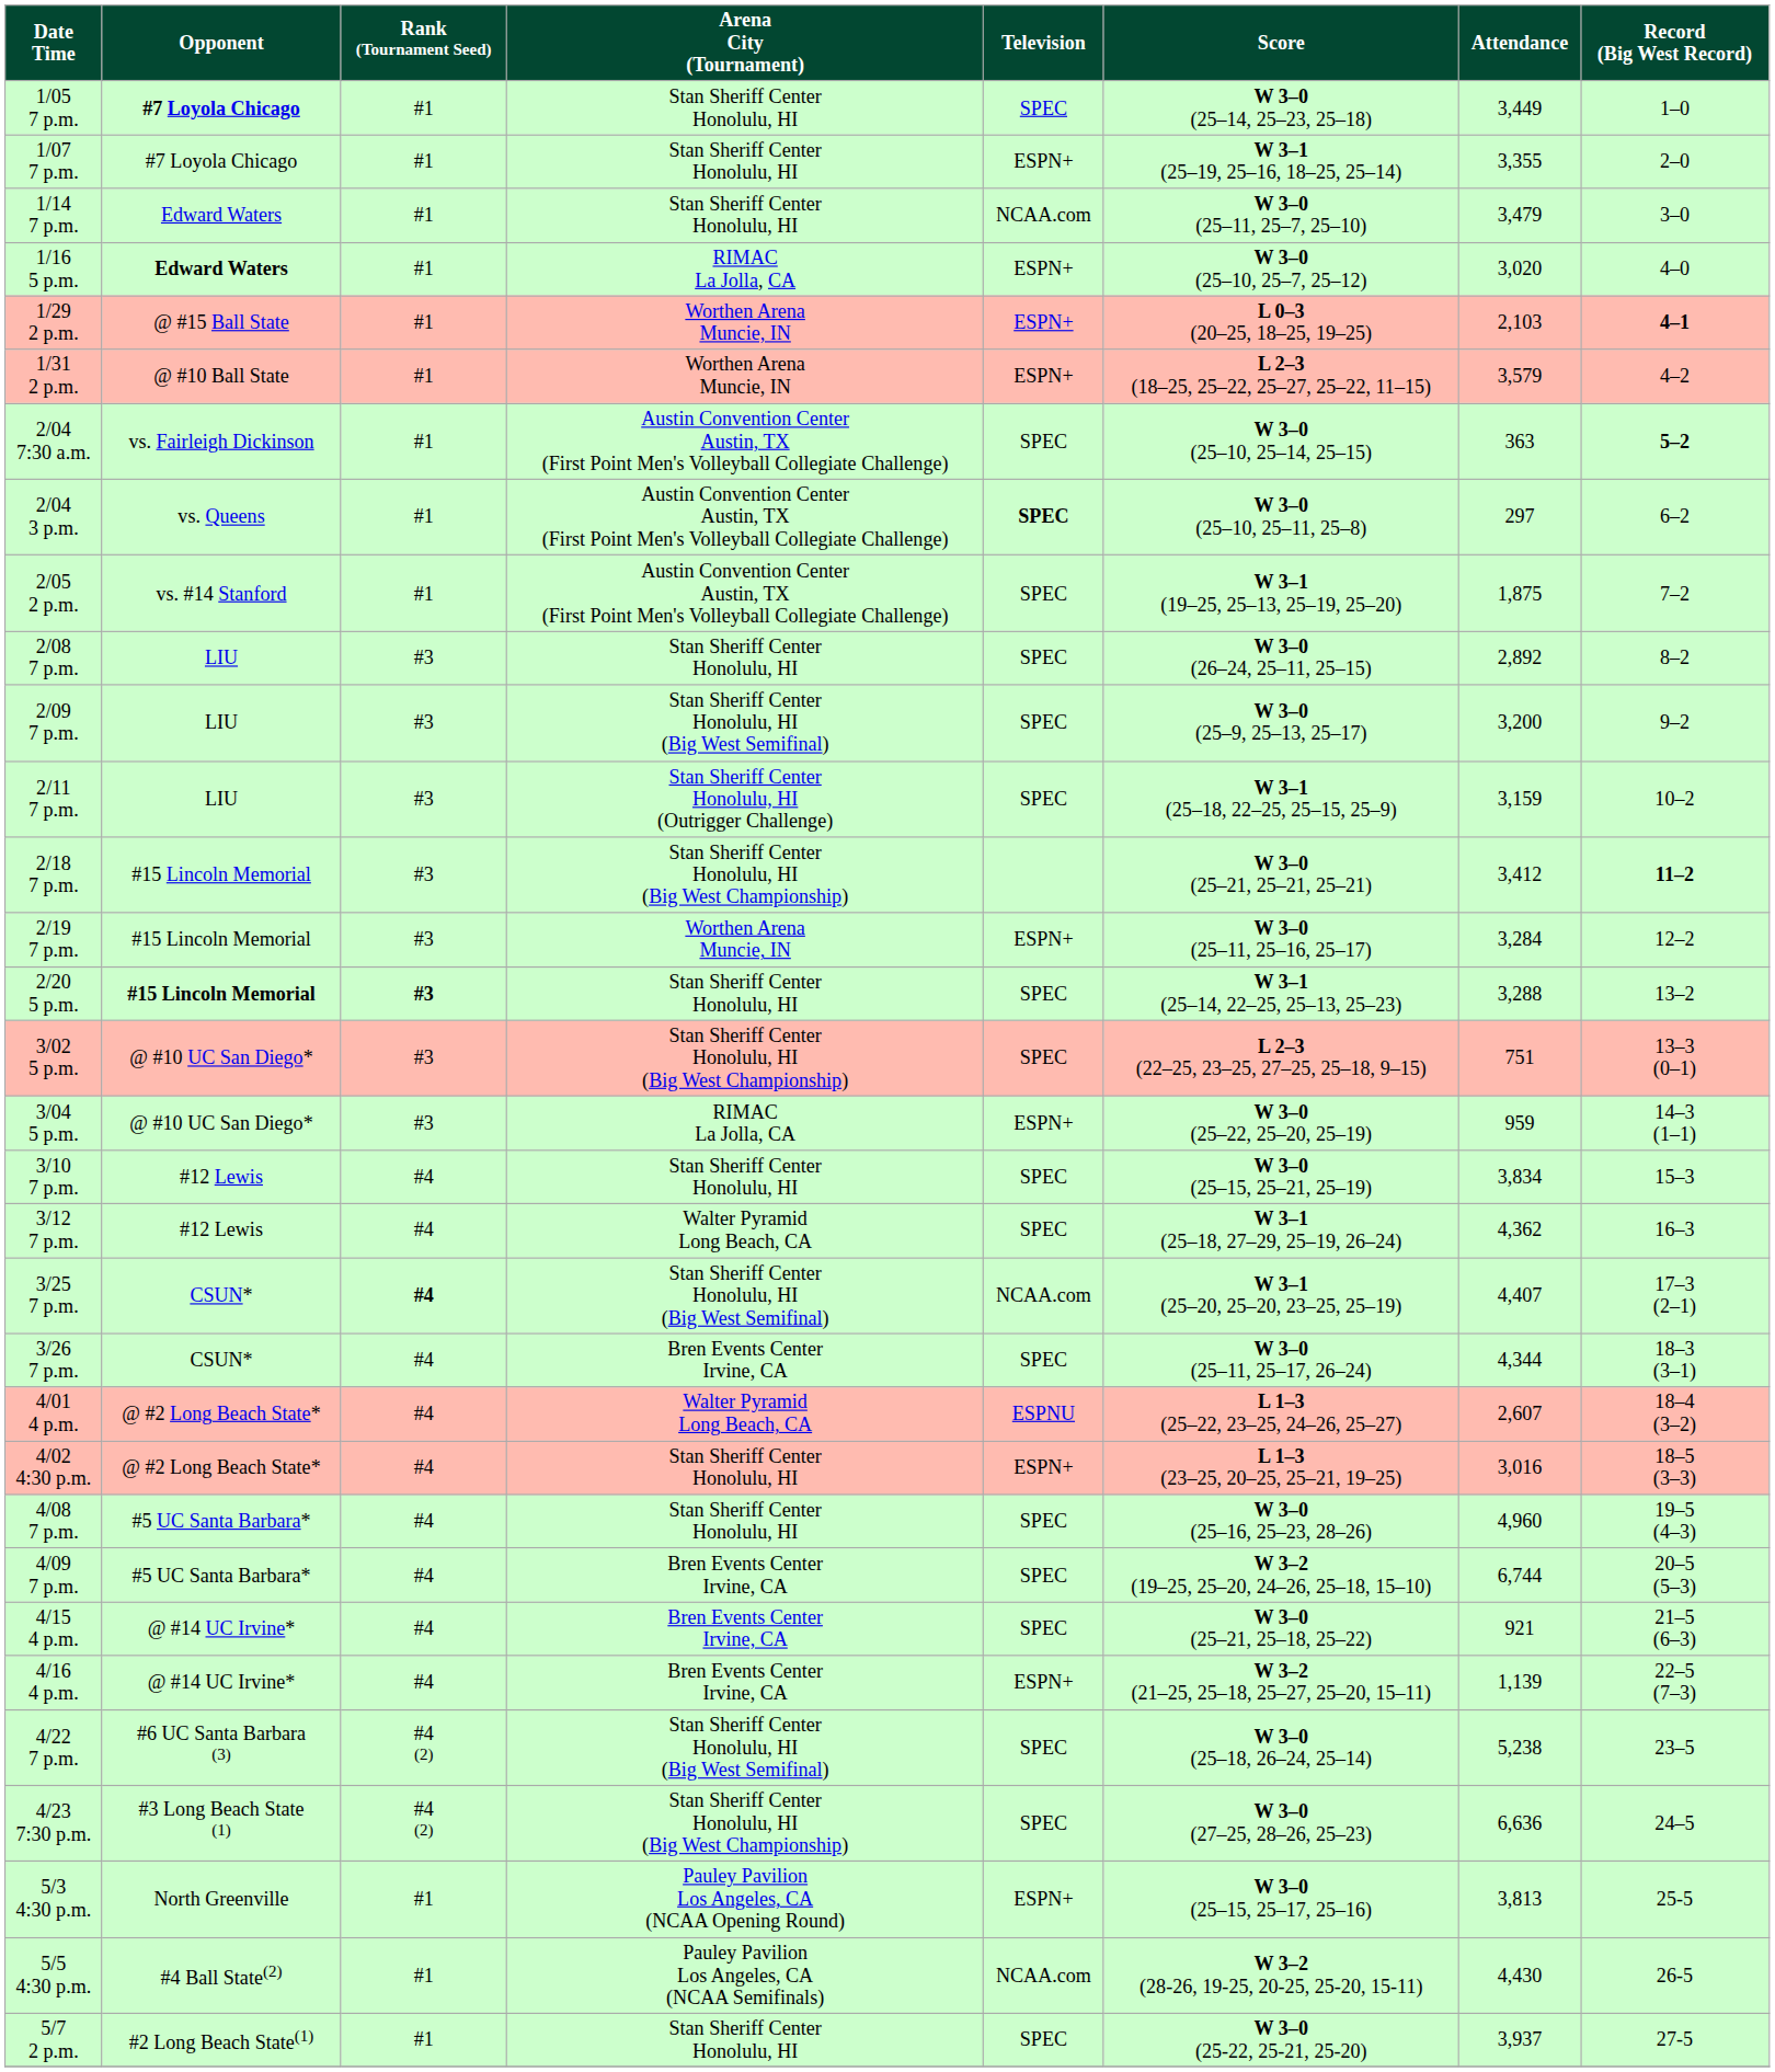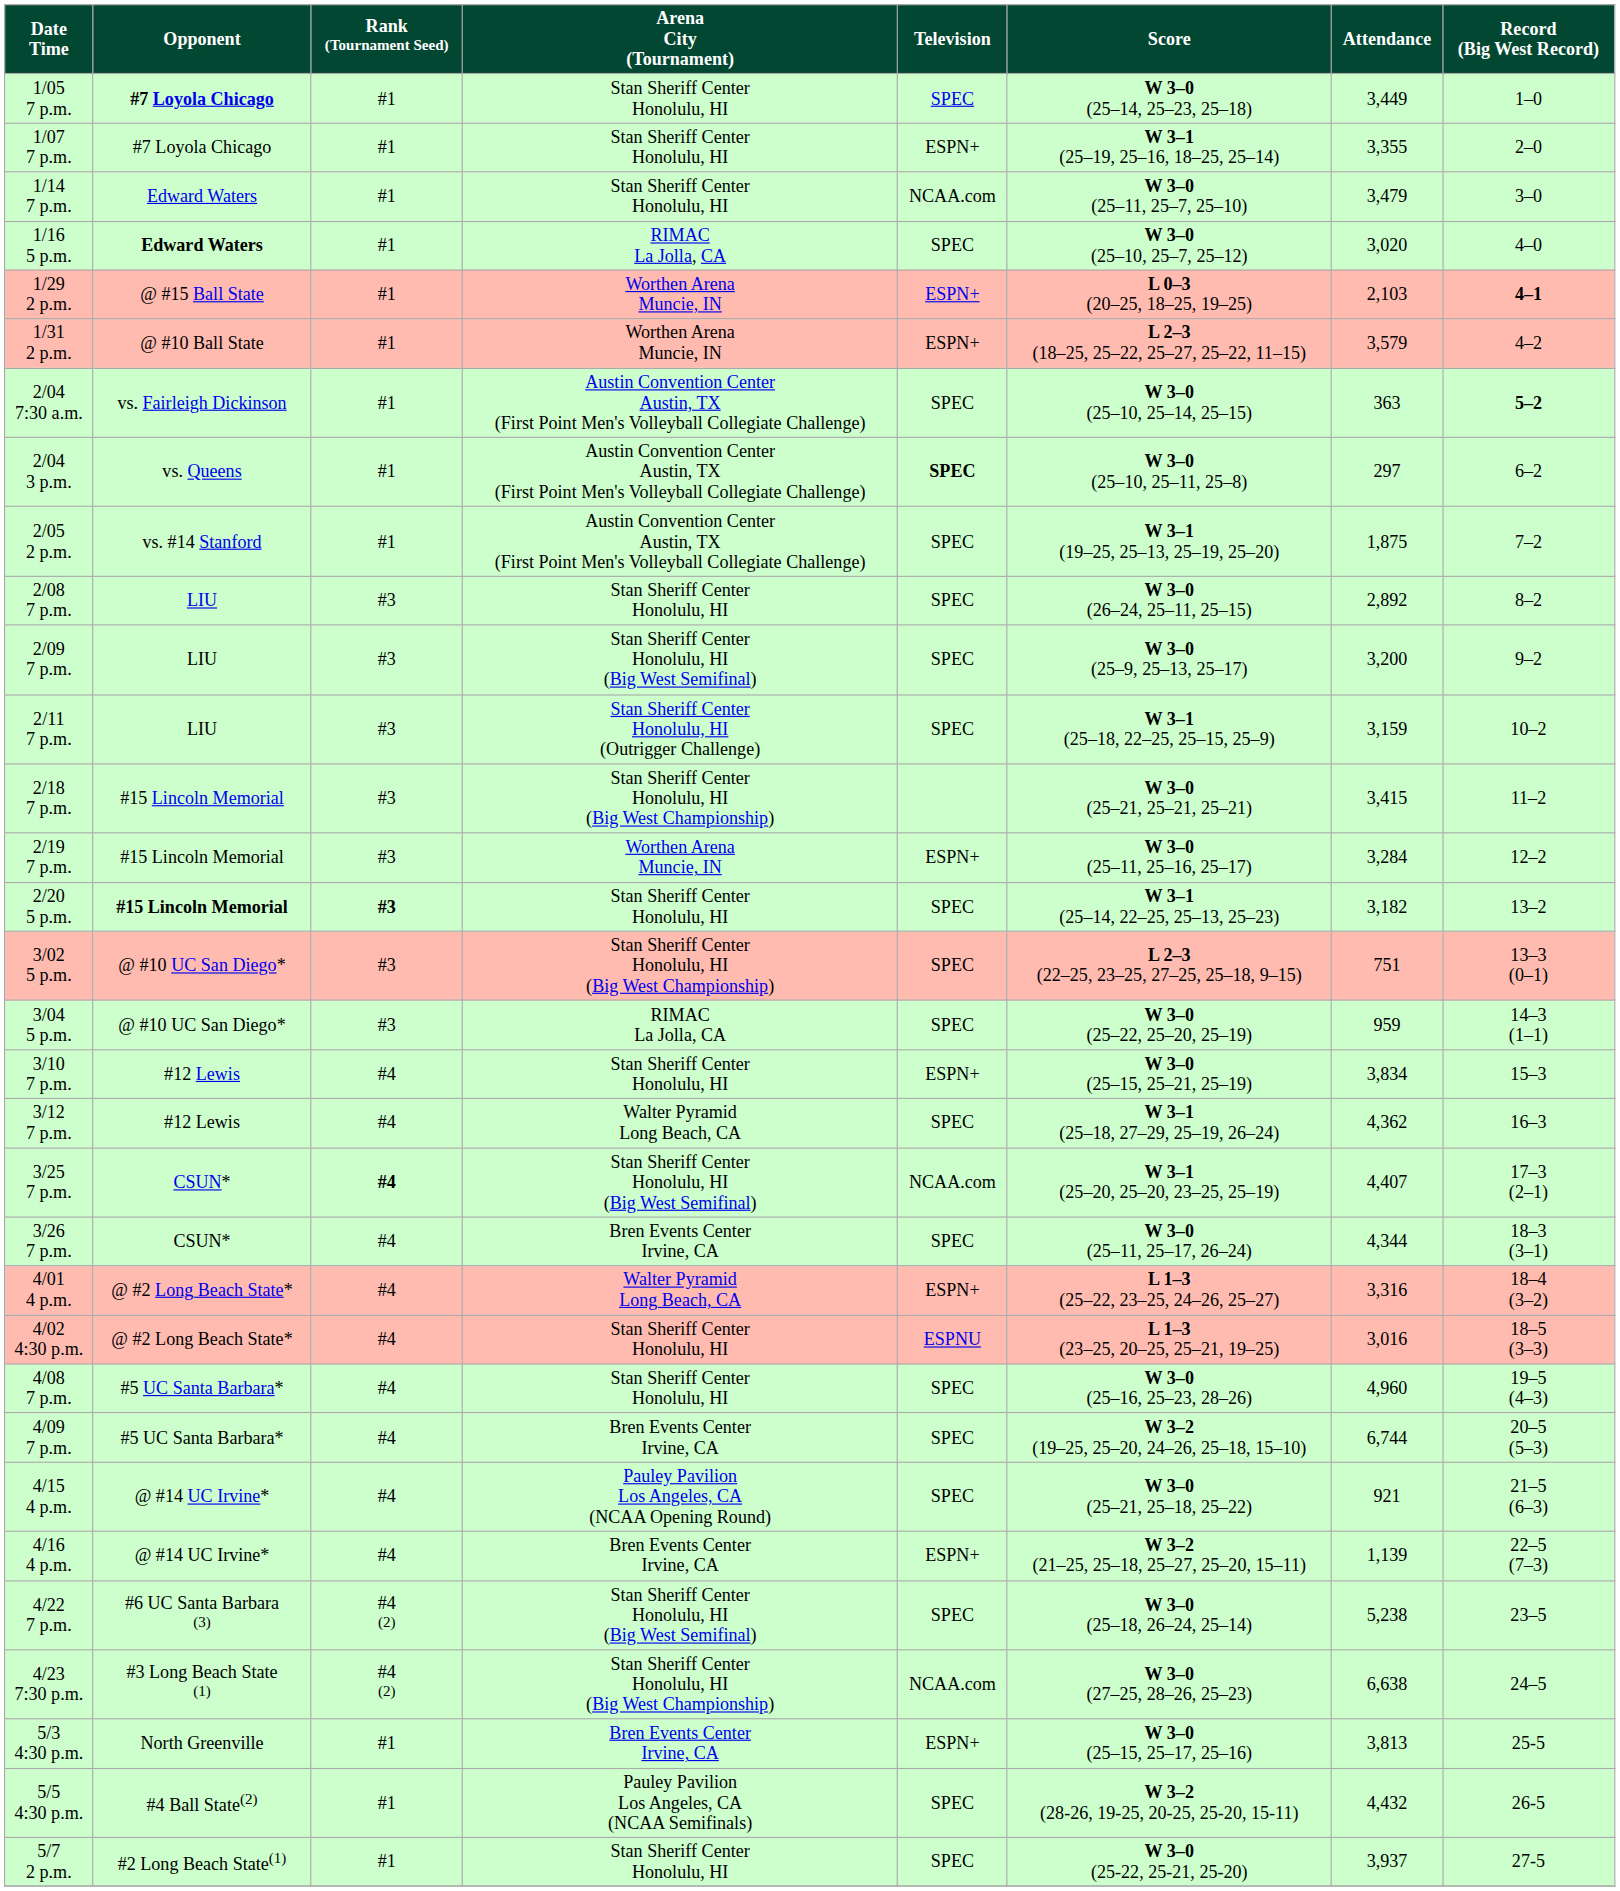 <table class="wikitable sortable" style="width:90%">
 <tr>
 <th style="background:#024731; color:#FFFFFF;" scope="col">Date<br>Time</th>
 <th style="background:#024731; color:#FFFFFF;" scope="col">Opponent</th>
 <th style="background:#024731; color:#FFFFFF;" scope="col">Rank<br><sup>(Tournament Seed)</sup></th>
 <th style="background:#024731; color:#FFFFFF;" scope="col">Arena<br>City<br>(Tournament)</th>
 <th style="background:#024731; color:#FFFFFF;" scope="col">Television</th>
 <th style="background:#024731; color:#FFFFFF;" scope="col">Score</th>
 <th style="background:#024731; color:#FFFFFF;" scope="col">Attendance</th>
 <th style="background:#024731; color:#FFFFFF;" scope="col">Record<br>(Big West Record)</th>
 </tr>
 <tr align="center" bgcolor="#ccffcc">
 <td>1/05<br>7 p.m.</td>
 <td><strong>#7 <a href='#'>Loyola Chicago</a></strong></td>
 <td>#1</td>
 <td>Stan Sheriff Center<br>Honolulu, HI</td>
 <td><a href='#'>SPEC</a></td>
 <td><strong>W 3–0</strong><br>(25–14, 25–23, 25–18)</td>
 <td>3,449</td>
 <td>1–0</td>
 </tr>
 <tr align="center" bgcolor="#ccffcc">
 <td>1/07<br>7 p.m.</td>
 <td>#7 Loyola Chicago</td>
 <td>#1</td>
 <td>Stan Sheriff Center<br>Honolulu, HI</td>
 <td>ESPN+</td>
 <td><strong>W 3–1</strong><br>(25–19, 25–16, 18–25, 25–14)</td>
 <td>3,355</td>
 <td>2–0</td>
 </tr>
 <tr align="center" bgcolor="#ccffcc">
 <td>1/14<br>7 p.m.</td>
 <td><a href='#'>Edward Waters</a></td>
 <td>#1</td>
 <td>Stan Sheriff Center<br>Honolulu, HI</td>
 <td>NCAA.com</td>
 <td><strong>W 3–0</strong><br>(25–11, 25–7, 25–10)</td>
 <td>3,479</td>
 <td>3–0</td>
 </tr>
 <tr align="center" bgcolor="#ccffcc">
 <td>1/16<br>5 p.m.</td>
 <td><strong>Edward Waters</strong></td>
 <td>#1</td>
 <td><a href='#'>RIMAC</a><br><a href='#'>La Jolla</a>, <a href='#'>CA</a></td>
-<td>ESPN+</td>
+<td>SPEC</td>
 <td><strong>W 3–0</strong><br>(25–10, 25–7, 25–12)</td>
 <td>3,020</td>
 <td>4–0</td>
 </tr>
 <tr align="center" bgcolor="#ffbbb">
 <td>1/29<br>2 p.m.</td>
 <td>@ #15 <a href='#'>Ball State</a></td>
 <td>#1</td>
 <td><a href='#'>Worthen Arena</a><br><a href='#'>Muncie, IN</a></td>
 <td><a href='#'>ESPN+</a></td>
 <td><strong>L 0–3</strong><br>(20–25, 18–25, 19–25)</td>
 <td>2,103</td>
 <td><strong>4–1</strong></td>
 </tr>
 <tr align="center" bgcolor="#ffbbb">
 <td>1/31<br>2 p.m.</td>
 <td>@ #10 Ball State</td>
 <td>#1</td>
 <td>Worthen Arena<br>Muncie, IN</td>
 <td>ESPN+</td>
 <td><strong>L 2–3</strong><br>(18–25, 25–22, 25–27, 25–22, 11–15)</td>
 <td>3,579</td>
 <td>4–2</td>
 </tr>
 <tr align="center" bgcolor="#ccffcc">
 <td>2/04<br>7:30 a.m.</td>
 <td>vs. <a href='#'>Fairleigh Dickinson</a></td>
 <td>#1</td>
 <td><a href='#'>Austin Convention Center</a><br><a href='#'>Austin, TX</a><br>(First Point Men's Volleyball Collegiate Challenge)</td>
 <td>SPEC</td>
 <td><strong>W 3–0</strong><br>(25–10, 25–14, 25–15)</td>
 <td>363</td>
 <td><strong>5–2</strong></td>
 </tr>
 <tr align="center" bgcolor="#ccffcc">
 <td>2/04<br>3 p.m.</td>
 <td>vs. <a href='#'>Queens</a></td>
 <td>#1</td>
 <td>Austin Convention Center<br>Austin, TX<br>(First Point Men's Volleyball Collegiate Challenge)</td>
 <td><strong>SPEC</strong></td>
 <td><strong>W 3–0</strong><br>(25–10, 25–11, 25–8)</td>
 <td>297</td>
 <td>6–2</td>
 </tr>
 <tr align="center" bgcolor="#ccffcc">
 <td>2/05<br>2 p.m.</td>
 <td>vs. #14 <a href='#'>Stanford</a></td>
 <td>#1</td>
 <td>Austin Convention Center<br>Austin, TX<br>(First Point Men's Volleyball Collegiate Challenge)</td>
 <td>SPEC</td>
 <td><strong>W 3–1</strong><br>(19–25, 25–13, 25–19, 25–20)</td>
 <td>1,875</td>
 <td>7–2</td>
 </tr>
 <tr align="center" bgcolor="#ccffcc">
 <td>2/08<br>7 p.m.</td>
 <td><a href='#'>LIU</a></td>
 <td>#3</td>
 <td>Stan Sheriff Center<br>Honolulu, HI</td>
 <td>SPEC</td>
 <td><strong>W 3–0</strong><br>(26–24, 25–11, 25–15)</td>
 <td>2,892</td>
 <td>8–2</td>
 </tr>
 <tr align="center" bgcolor="#ccffcc">
 <td>2/09<br>7 p.m.</td>
 <td>LIU</td>
 <td>#3</td>
 <td>Stan Sheriff Center<br>Honolulu, HI<br>(<a href='#'>Big West Semifinal</a>)</td>
 <td>SPEC</td>
 <td><strong>W 3–0</strong><br>(25–9, 25–13, 25–17)</td>
 <td>3,200</td>
 <td>9–2</td>
 </tr>
 <tr align="center" bgcolor="#ccffcc">
 <td>2/11<br>7 p.m.</td>
 <td>LIU</td>
 <td>#3</td>
 <td><a href='#'>Stan Sheriff Center</a><br><a href='#'>Honolulu, HI</a><br>(Outrigger Challenge)</td>
 <td>SPEC</td>
 <td><strong>W 3–1</strong><br>(25–18, 22–25, 25–15, 25–9)</td>
 <td>3,159</td>
 <td>10–2</td>
 </tr>
 <tr align="center" bgcolor="#ccffcc">
 <td>2/18<br>7 p.m.</td>
 <td>#15 <a href='#'>Lincoln Memorial</a></td>
 <td>#3</td>
 <td>Stan Sheriff Center<br>Honolulu, HI<br>(<a href='#'>Big West Championship</a>)</td>
 <td></td>
 <td><strong>W 3–0</strong><br>(25–21, 25–21, 25–21)</td>
-<td>3,412</td>
-<td><strong>11–2</strong></td>
+<td>3,415</td>
+<td>11–2</td>
 </tr>
 <tr align="center" bgcolor="#ccffcc">
 <td>2/19<br>7 p.m.</td>
 <td>#15 Lincoln Memorial</td>
 <td>#3</td>
 <td><a href='#'>Worthen Arena</a><br><a href='#'>Muncie, IN</a></td>
 <td>ESPN+</td>
 <td><strong>W 3–0</strong><br>(25–11, 25–16, 25–17)</td>
 <td>3,284</td>
 <td>12–2</td>
 </tr>
 <tr align="center" bgcolor="#ccffcc">
 <td>2/20<br>5 p.m.</td>
 <td><strong>#15 Lincoln Memorial</strong></td>
 <td><strong>#3</strong></td>
 <td>Stan Sheriff Center<br>Honolulu, HI</td>
 <td>SPEC</td>
 <td><strong>W 3–1</strong><br>(25–14, 22–25, 25–13, 25–23)</td>
-<td>3,288</td>
+<td>3,182</td>
 <td>13–2</td>
 </tr>
 <tr align="center" bgcolor="#ffbbb">
 <td>3/02<br>5 p.m.</td>
 <td>@ #10 <a href='#'>UC San Diego</a>*</td>
 <td>#3</td>
 <td>Stan Sheriff Center<br>Honolulu, HI<br>(<a href='#'>Big West Championship</a>)</td>
 <td>SPEC</td>
 <td><strong>L 2–3</strong><br>(22–25, 23–25, 27–25, 25–18, 9–15)</td>
 <td>751</td>
 <td>13–3<br>(0–1)</td>
 </tr>
 <tr align="center" bgcolor="#ccffcc">
 <td>3/04<br>5 p.m.</td>
 <td>@ #10 UC San Diego*</td>
 <td>#3</td>
 <td>RIMAC<br>La Jolla, CA</td>
-<td>ESPN+</td>
+<td>SPEC</td>
 <td><strong>W 3–0</strong><br>(25–22, 25–20, 25–19)</td>
 <td>959</td>
 <td>14–3<br>(1–1)</td>
 </tr>
 <tr align="center" bgcolor="#ccffcc">
 <td>3/10<br>7 p.m.</td>
 <td>#12 <a href='#'>Lewis</a></td>
 <td>#4</td>
 <td>Stan Sheriff Center<br>Honolulu, HI</td>
-<td>SPEC</td>
+<td>ESPN+</td>
 <td><strong>W 3–0</strong><br>(25–15, 25–21, 25–19)</td>
 <td>3,834</td>
 <td>15–3</td>
 </tr>
 <tr align="center" bgcolor="#ccffcc">
 <td>3/12<br>7 p.m.</td>
 <td>#12 Lewis</td>
 <td>#4</td>
 <td>Walter Pyramid<br>Long Beach, CA</td>
 <td>SPEC</td>
 <td><strong>W 3–1</strong><br>(25–18, 27–29, 25–19, 26–24)</td>
 <td>4,362</td>
 <td>16–3</td>
 </tr>
 <tr align="center" bgcolor="#ccffcc">
 <td>3/25<br>7 p.m.</td>
 <td><a href='#'>CSUN</a>*</td>
 <td><strong>#4</strong></td>
 <td>Stan Sheriff Center<br>Honolulu, HI<br>(<a href='#'>Big West Semifinal</a>)</td>
 <td>NCAA.com</td>
 <td><strong>W 3–1</strong><br>(25–20, 25–20, 23–25, 25–19)</td>
 <td>4,407</td>
 <td>17–3<br>(2–1)</td>
 </tr>
 <tr align="center" bgcolor="#ccffcc">
 <td>3/26<br>7 p.m.</td>
 <td>CSUN*</td>
 <td>#4</td>
 <td>Bren Events Center<br>Irvine, CA</td>
 <td>SPEC</td>
 <td><strong>W 3–0</strong><br>(25–11, 25–17, 26–24)</td>
 <td>4,344</td>
 <td>18–3<br>(3–1)</td>
 </tr>
 <tr align="center" bgcolor="#ffbbb">
 <td>4/01<br>4 p.m.</td>
 <td>@ #2 <a href='#'>Long Beach State</a>*</td>
 <td>#4</td>
 <td><a href='#'>Walter Pyramid</a><br><a href='#'>Long Beach, CA</a></td>
-<td><a href='#'>ESPNU</a></td>
+<td>ESPN+</td>
 <td><strong>L 1–3</strong><br>(25–22, 23–25, 24–26, 25–27)</td>
-<td>2,607</td>
+<td>3,316</td>
 <td>18–4<br>(3–2)</td>
 </tr>
 <tr align="center" bgcolor="#ffbbb">
 <td>4/02<br>4:30 p.m.</td>
 <td>@ #2 Long Beach State*</td>
 <td>#4</td>
 <td>Stan Sheriff Center<br>Honolulu, HI</td>
-<td>ESPN+</td>
+<td><a href='#'>ESPNU</a></td>
 <td><strong>L 1–3</strong><br>(23–25, 20–25, 25–21, 19–25)</td>
 <td>3,016</td>
 <td>18–5<br>(3–3)</td>
 </tr>
 <tr align="center" bgcolor="#ccffcc">
 <td>4/08<br>7 p.m.</td>
 <td>#5 <a href='#'>UC Santa Barbara</a>*</td>
 <td>#4</td>
 <td>Stan Sheriff Center<br>Honolulu, HI</td>
 <td>SPEC</td>
 <td><strong>W 3–0</strong><br>(25–16, 25–23, 28–26)</td>
 <td>4,960</td>
 <td>19–5<br>(4–3)</td>
 </tr>
 <tr align="center" bgcolor="#ccffcc">
 <td>4/09<br>7 p.m.</td>
 <td>#5 UC Santa Barbara*</td>
 <td>#4</td>
 <td>Bren Events Center<br>Irvine, CA</td>
 <td>SPEC</td>
 <td><strong>W 3–2</strong><br>(19–25, 25–20, 24–26, 25–18, 15–10)</td>
 <td>6,744</td>
 <td>20–5<br>(5–3)</td>
 </tr>
 <tr align="center" bgcolor="#ccffcc">
 <td>4/15<br>4 p.m.</td>
 <td>@ #14 <a href='#'>UC Irvine</a>*</td>
 <td>#4</td>
-<td><a href='#'>Bren Events Center</a><br><a href='#'>Irvine, CA</a></td>
+<td><a href='#'>Pauley Pavilion</a><br><a href='#'>Los Angeles, CA</a><br>(NCAA Opening Round)</td>
 <td>SPEC</td>
 <td><strong>W 3–0</strong><br>(25–21, 25–18, 25–22)</td>
 <td>921</td>
 <td>21–5<br>(6–3)</td>
 </tr>
 <tr align="center" bgcolor="#ccffcc">
 <td>4/16<br>4 p.m.</td>
 <td>@ #14 UC Irvine*</td>
 <td>#4</td>
 <td>Bren Events Center<br>Irvine, CA</td>
 <td>ESPN+</td>
 <td><strong>W 3–2</strong><br>(21–25, 25–18, 25–27, 25–20, 15–11)</td>
 <td>1,139</td>
 <td>22–5<br>(7–3)</td>
 </tr>
 <tr align="center" bgcolor="#ccffcc">
 <td>4/22<br>7 p.m.</td>
 <td>#6 UC Santa Barbara <br><sup>(3)</sup></td>
 <td>#4<br><sup>(2)</sup></td>
 <td>Stan Sheriff Center<br>Honolulu, HI<br>(<a href='#'>Big West Semifinal</a>)</td>
 <td>SPEC</td>
 <td><strong>W 3–0</strong><br>(25–18, 26–24, 25–14)</td>
 <td>5,238</td>
 <td>23–5</td>
 </tr>
 <tr align="center" bgcolor="#ccffcc">
 <td>4/23<br>7:30 p.m.</td>
 <td>#3 Long Beach State<br><sup>(1)</sup></td>
 <td>#4<br><sup>(2)</sup></td>
 <td>Stan Sheriff Center<br>Honolulu, HI<br>(<a href='#'>Big West Championship</a>)</td>
-<td>SPEC</td>
+<td>NCAA.com</td>
 <td><strong>W 3–0</strong><br>(27–25, 28–26, 25–23)</td>
-<td>6,636</td>
+<td>6,638</td>
 <td>24–5</td>
 </tr>
 <tr align="center" bgcolor="#ccffcc">
 <td>5/3<br>4:30 p.m.</td>
 <td>North Greenville</td>
 <td>#1</td>
-<td><a href='#'>Pauley Pavilion</a><br><a href='#'>Los Angeles, CA</a><br>(NCAA Opening Round)</td>
+<td><a href='#'>Bren Events Center</a><br><a href='#'>Irvine, CA</a></td>
 <td>ESPN+</td>
 <td><strong>W 3–0</strong><br>(25–15, 25–17, 25–16)</td>
 <td>3,813</td>
 <td>25-5</td>
 </tr>
 <tr align="center" bgcolor="#ccffcc">
 <td>5/5<br>4:30 p.m.</td>
 <td>#4 Ball State<sup>(2)</sup></td>
 <td>#1</td>
 <td>Pauley Pavilion<br>Los Angeles, CA<br>(NCAA Semifinals)</td>
-<td>NCAA.com</td>
+<td>SPEC</td>
 <td><strong>W 3–2</strong><br>(28-26, 19-25, 20-25, 25-20, 15-11)</td>
-<td>4,430</td>
+<td>4,432</td>
 <td>26-5</td>
 </tr>
 <tr align="center" bgcolor="#ccffcc">
 <td>5/7<br>2 p.m.</td>
 <td>#2 Long Beach State<sup>(1)</sup></td>
 <td>#1</td>
 <td>Stan Sheriff Center<br>Honolulu, HI</td>
 <td>SPEC</td>
 <td><strong>W 3–0</strong><br>(25-22, 25-21, 25-20)</td>
 <td>3,937</td>
 <td>27-5</td>
 </tr>
 <tr>
 </tr>
 </table>
